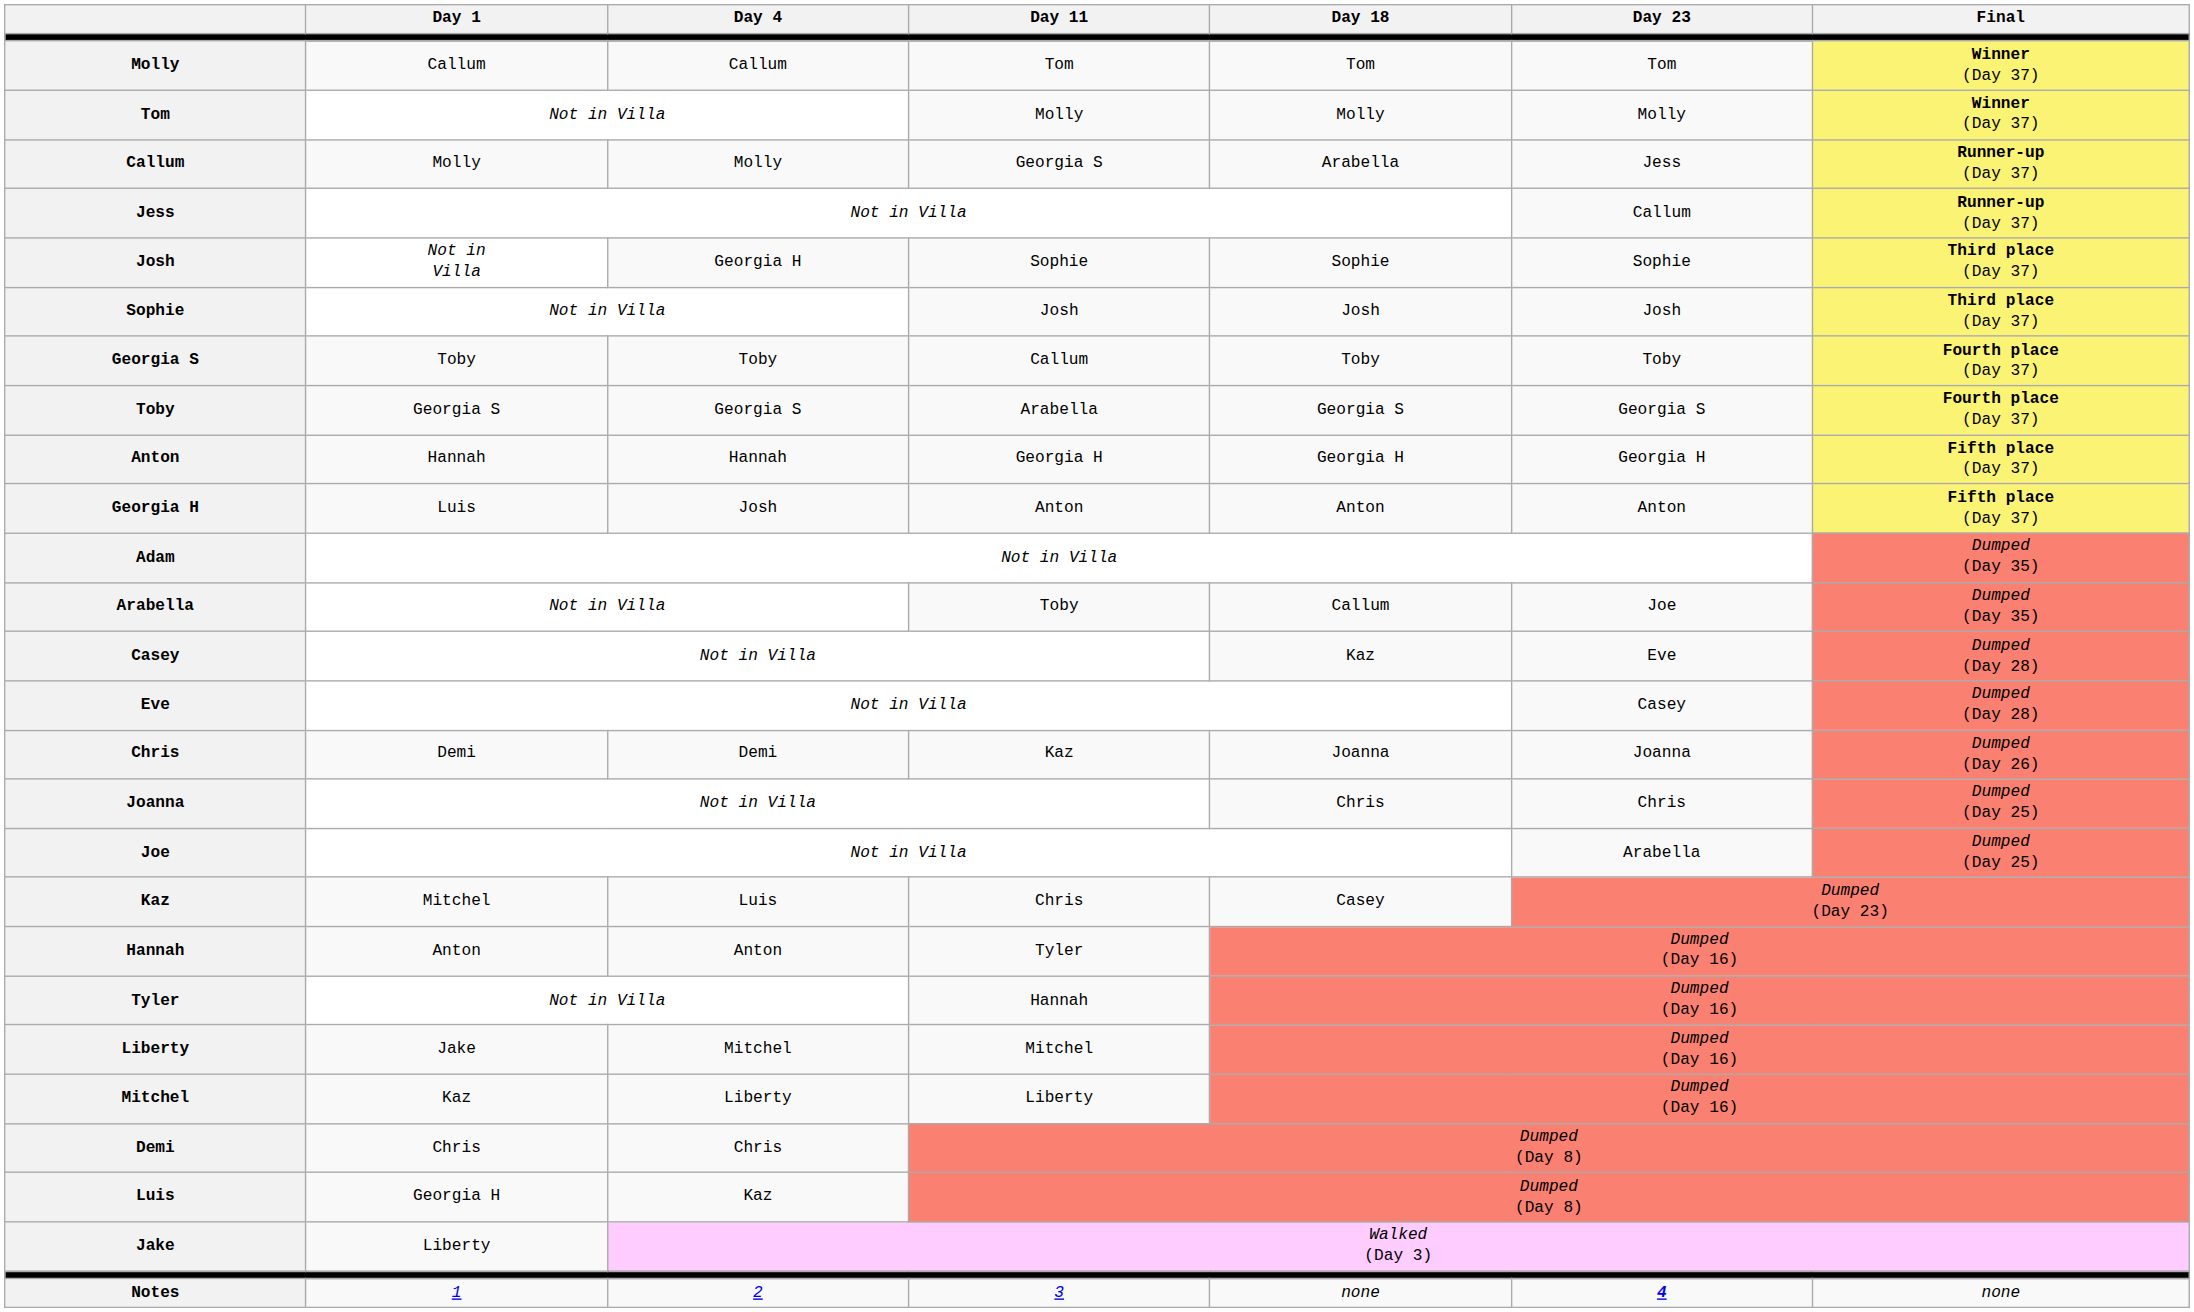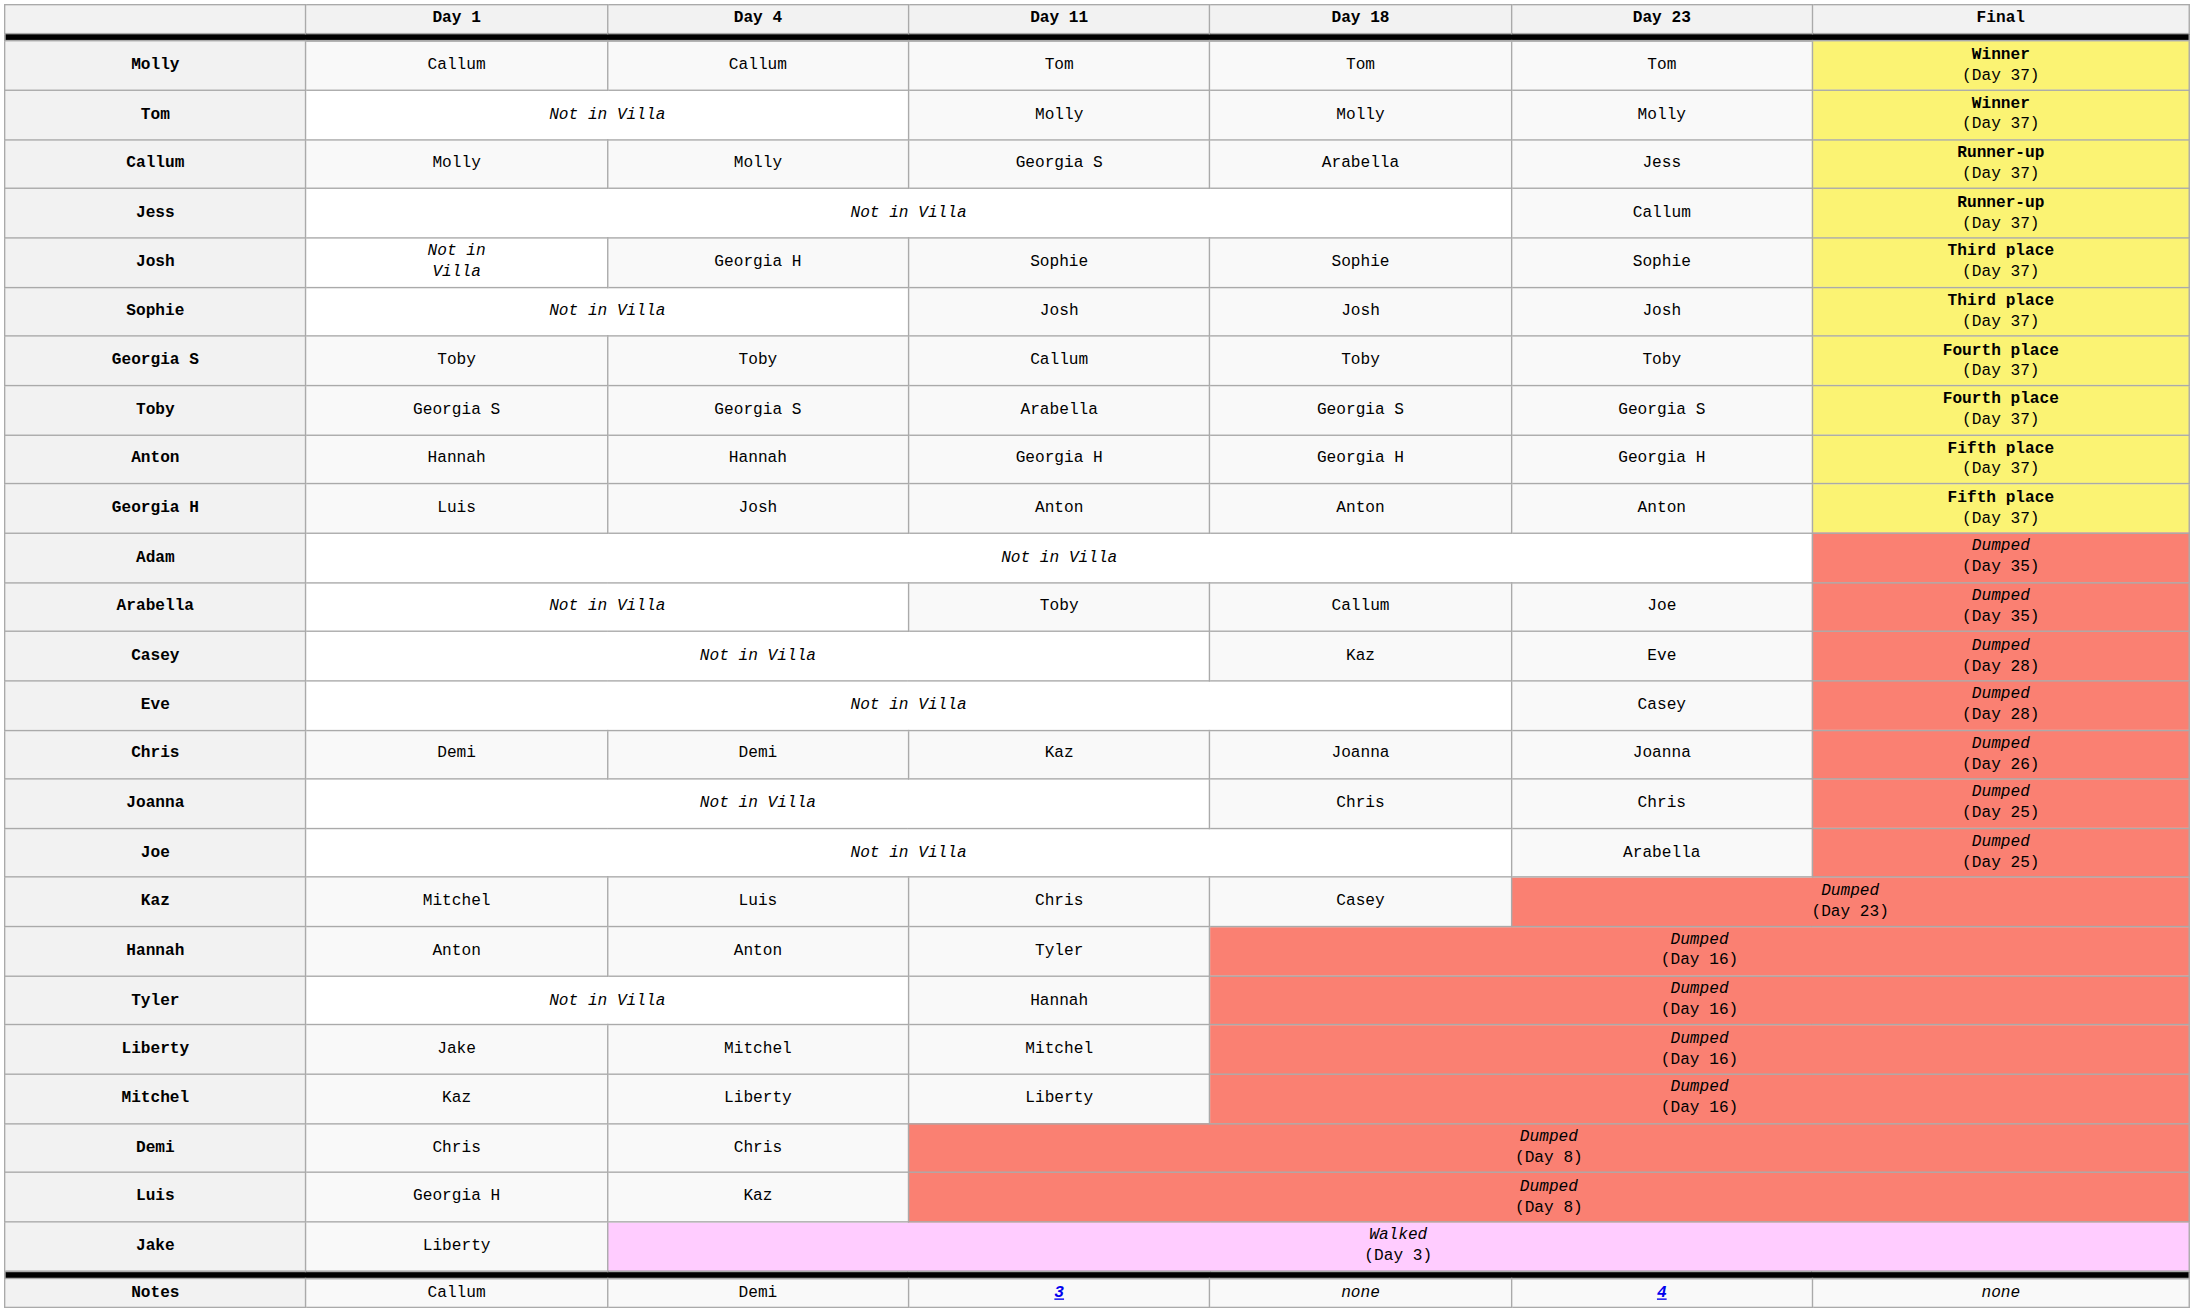 <table class="wikitable nowrap" style="text-align:center; font-size:90%; line-height:15px; width:100%">
 <tr>
 <th style="width:8%"></th>
 <th style="width:8%">Day 1</th>
 <th style="width:8%">Day 4</th>
 <th style="width:8%">Day 11</th>
 <th style="width:8%">Day 18</th>
 <th style="width:8%">Day 23</th>
 <th style="width:10%">Final</th>
 </tr>
 <tr>
 <th style="background:#000" colspan="10"></th>
 </tr>
 <tr>
 <th>Molly</th>
 <td>Callum</td>
 <td>Callum</td>
 <td>Tom</td>
 <td>Tom</td>
 <td>Tom</td>
 <td style="background:#FBF373"><strong>Winner</strong> <br> (Day 37)</td>
 </tr>
 <tr>
 <th>Tom</th>
 <td colspan="2" style="background:#fff;"><em>Not in Villa</em></td>
 <td>Molly</td>
 <td>Molly</td>
 <td>Molly</td>
 <td style="background:#FBF373"><strong>Winner</strong> <br> (Day 37)</td>
 </tr>
 <tr>
 <th>Callum</th>
 <td>Molly</td>
 <td>Molly</td>
 <td>Georgia S</td>
 <td>Arabella</td>
 <td>Jess</td>
 <td style="background:#FBF373"><strong>Runner-up</strong> <br> (Day 37)</td>
 </tr>
 <tr>
 <th>Jess</th>
 <td colspan="4" style="background:#fff;"><em>Not in Villa</em></td>
 <td>Callum</td>
 <td style="background:#FBF373"><strong>Runner-up</strong> <br> (Day 37)</td>
 </tr>
 <tr>
 <th>Josh</th>
 <td style="background:#fff;"><em>Not in<br>Villa</em></td>
 <td>Georgia H</td>
 <td>Sophie</td>
 <td>Sophie</td>
 <td>Sophie</td>
 <td style="background:#FBF373"><strong>Third place</strong> <br> (Day 37)</td>
 </tr>
 <tr>
 <th>Sophie</th>
 <td colspan="2" style="background:#fff;"><em>Not in Villa</em></td>
 <td>Josh</td>
 <td>Josh</td>
 <td>Josh</td>
 <td style="background:#FBF373"><strong>Third place</strong> <br> (Day 37)</td>
 </tr>
 <tr>
 <th>Georgia S</th>
 <td>Toby</td>
 <td>Toby</td>
 <td>Callum</td>
 <td>Toby</td>
 <td>Toby</td>
 <td style="background:#FBF373"><strong>Fourth place</strong> <br> (Day 37)</td>
 </tr>
 <tr>
 <th>Toby</th>
 <td>Georgia S</td>
 <td>Georgia S</td>
 <td>Arabella</td>
 <td>Georgia S</td>
 <td>Georgia S</td>
 <td style="background:#FBF373"><strong>Fourth place</strong> <br> (Day 37)</td>
 </tr>
 <tr>
 <th>Anton</th>
 <td>Hannah</td>
 <td>Hannah</td>
 <td>Georgia H</td>
 <td>Georgia H</td>
 <td>Georgia H</td>
 <td style="background:#FBF373"><strong>Fifth place</strong> <br> (Day 37)</td>
 </tr>
 <tr>
 <th>Georgia H</th>
 <td>Luis</td>
 <td>Josh</td>
 <td>Anton</td>
 <td>Anton</td>
 <td>Anton</td>
 <td style="background:#FBF373"><strong>Fifth place</strong> <br> (Day 37)</td>
 </tr>
 <tr>
 <th>Adam</th>
 <td colspan="5" style="background:#fff;"><em>Not in Villa</em></td>
 <td style="background:salmon;"><em>Dumped</em><br>(Day 35)</td>
 </tr>
 <tr>
 <th>Arabella</th>
 <td colspan="2" style="background:#fff;"><em>Not in Villa</em></td>
 <td>Toby</td>
 <td>Callum</td>
 <td>Joe</td>
 <td style="background:salmon;"><em>Dumped</em><br>(Day 35)</td>
 </tr>
 <tr>
 <th>Casey</th>
 <td colspan="3" style="background:#fff;"><em>Not in Villa</em></td>
 <td>Kaz</td>
 <td>Eve</td>
 <td style="background:salmon;"><em>Dumped</em><br>(Day 28)</td>
 </tr>
 <tr>
 <th>Eve</th>
 <td colspan="4" style="background:#fff;"><em>Not in Villa</em></td>
 <td>Casey</td>
 <td style="background:salmon;"><em>Dumped</em><br>(Day 28)</td>
 </tr>
 <tr>
 <th>Chris</th>
 <td>Demi</td>
 <td>Demi</td>
 <td>Kaz</td>
 <td>Joanna</td>
 <td>Joanna</td>
 <td style="background:salmon;"><em>Dumped</em><br>(Day 26)</td>
 </tr>
 <tr>
 <th>Joanna</th>
 <td colspan="3" style="background:#fff;"><em>Not in Villa</em></td>
 <td>Chris</td>
 <td>Chris</td>
 <td style="background:salmon;"><em>Dumped</em><br>(Day 25)</td>
 </tr>
 <tr>
 <th>Joe</th>
 <td colspan="4" style="background:#fff;"><em>Not in Villa</em></td>
 <td>Arabella</td>
 <td style="background:salmon;"><em>Dumped</em><br>(Day 25)</td>
 </tr>
 <tr>
 <th>Kaz</th>
 <td>Mitchel</td>
 <td>Luis</td>
 <td>Chris</td>
 <td>Casey</td>
 <td colspan="2" style="background:salmon;"><em>Dumped</em><br>(Day 23)</td>
 </tr>
 <tr>
 <th>Hannah</th>
 <td>Anton</td>
 <td>Anton</td>
 <td>Tyler</td>
 <td colspan="3" style="background:salmon;"><em>Dumped</em><br>(Day 16)</td>
 </tr>
 <tr>
 <th>Tyler</th>
 <td colspan="2" style="background:#fff;"><em>Not in Villa</em></td>
 <td>Hannah</td>
 <td colspan="3" style="background:salmon;"><em>Dumped</em><br>(Day 16)</td>
 </tr>
 <tr>
 <th>Liberty</th>
 <td>Jake</td>
 <td>Mitchel</td>
 <td>Mitchel</td>
 <td colspan="3" style="background:salmon;"><em>Dumped</em><br>(Day 16)</td>
 </tr>
 <tr>
 <th>Mitchel</th>
 <td>Kaz</td>
 <td>Liberty</td>
 <td>Liberty</td>
 <td colspan="3" style="background:salmon;"><em>Dumped</em><br>(Day 16)</td>
 </tr>
 <tr>
 <th>Demi</th>
 <td>Chris</td>
 <td>Chris</td>
 <td colspan="4" style="background:salmon;"><em>Dumped</em><br>(Day 8)</td>
 </tr>
 <tr>
 <th>Luis</th>
 <td>Georgia H</td>
 <td>Kaz</td>
 <td colspan="4" style="background:salmon;"><em>Dumped</em><br>(Day 8)</td>
 </tr>
 <tr>
 <th>Jake</th>
 <td>Liberty</td>
 <td colspan="5" style="background:#FCF"><em>Walked</em><br> (Day 3)</td>
 </tr>
 <tr>
 <th style="background:#000" colspan="7"></th>
 </tr>
 <tr>
 <th>Notes</th>
-<td><em><a href='#'>1</a></em></td>
-<td><em><a href='#'>2</a></em></td>
-<td><em><a href='#'>3</a></em></td>
+<td>Callum</td>
+<td>Demi</td>
+<td><strong><em><a href='#'>3</a></em></strong></td>
 <td><em>none</em></td>
 <td><strong><em><a href='#'>4</a></em></strong></td>
 <td><em>none</em></td>
 </tr>
 </table>
